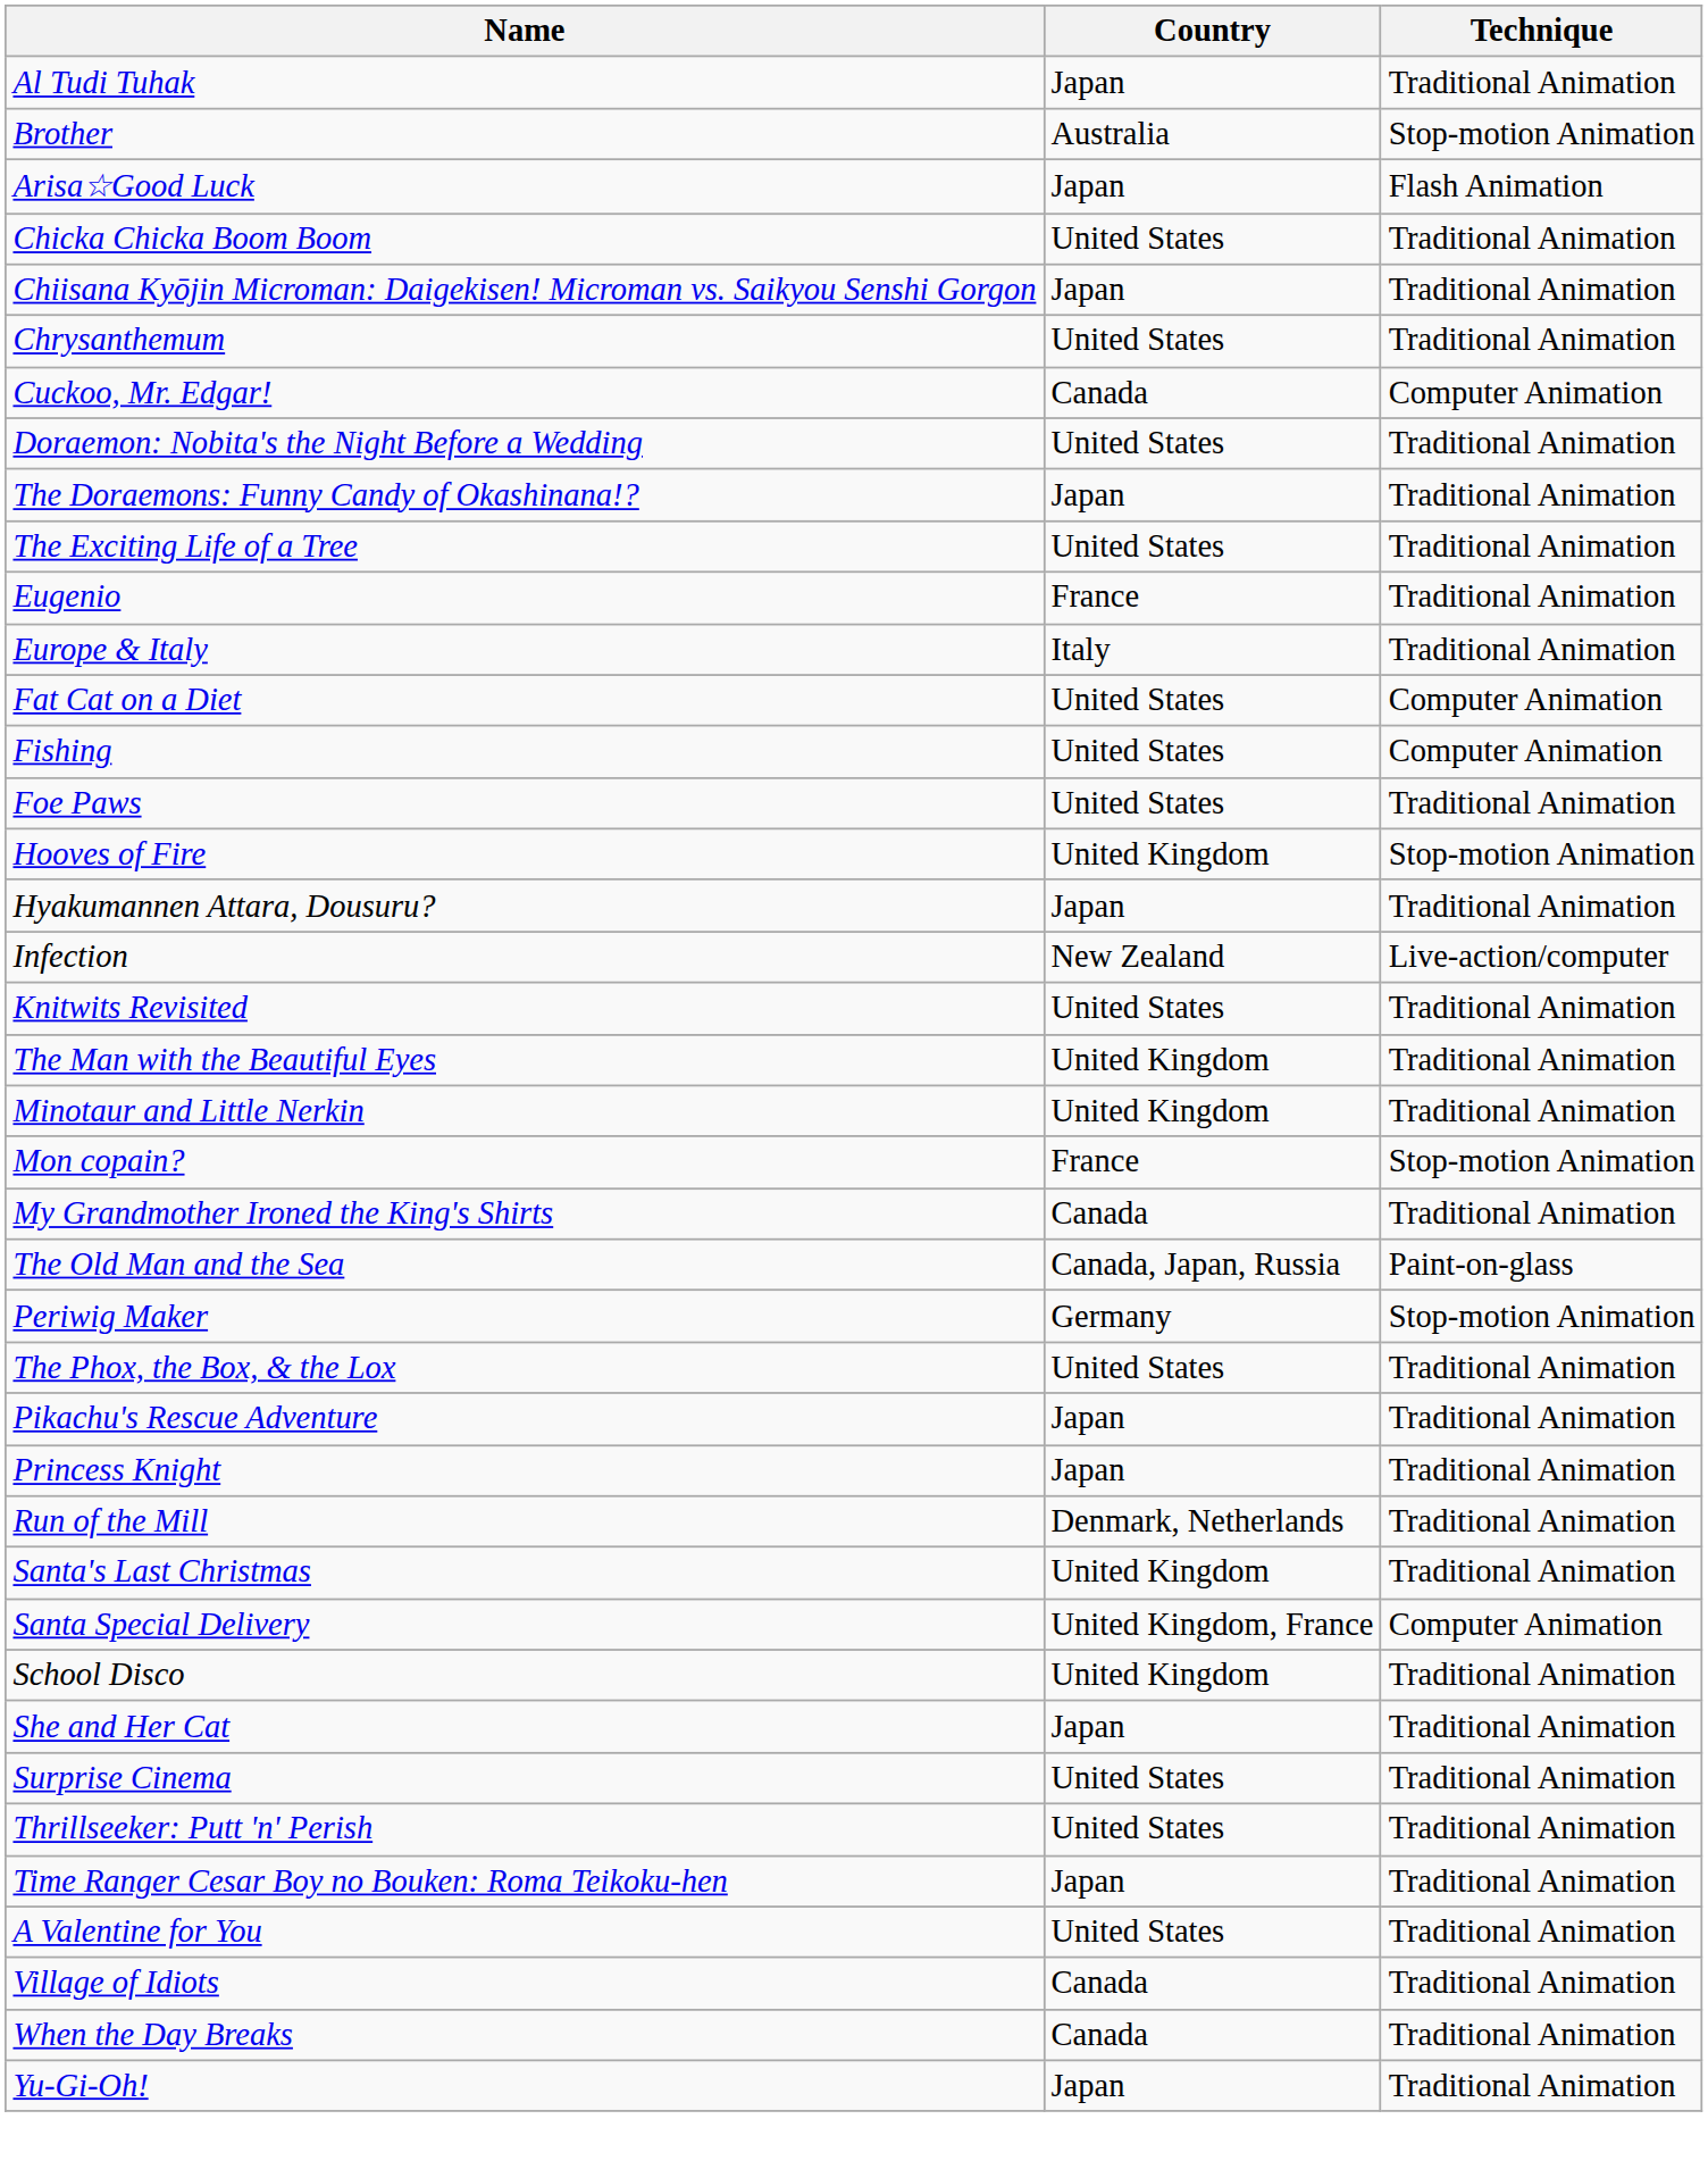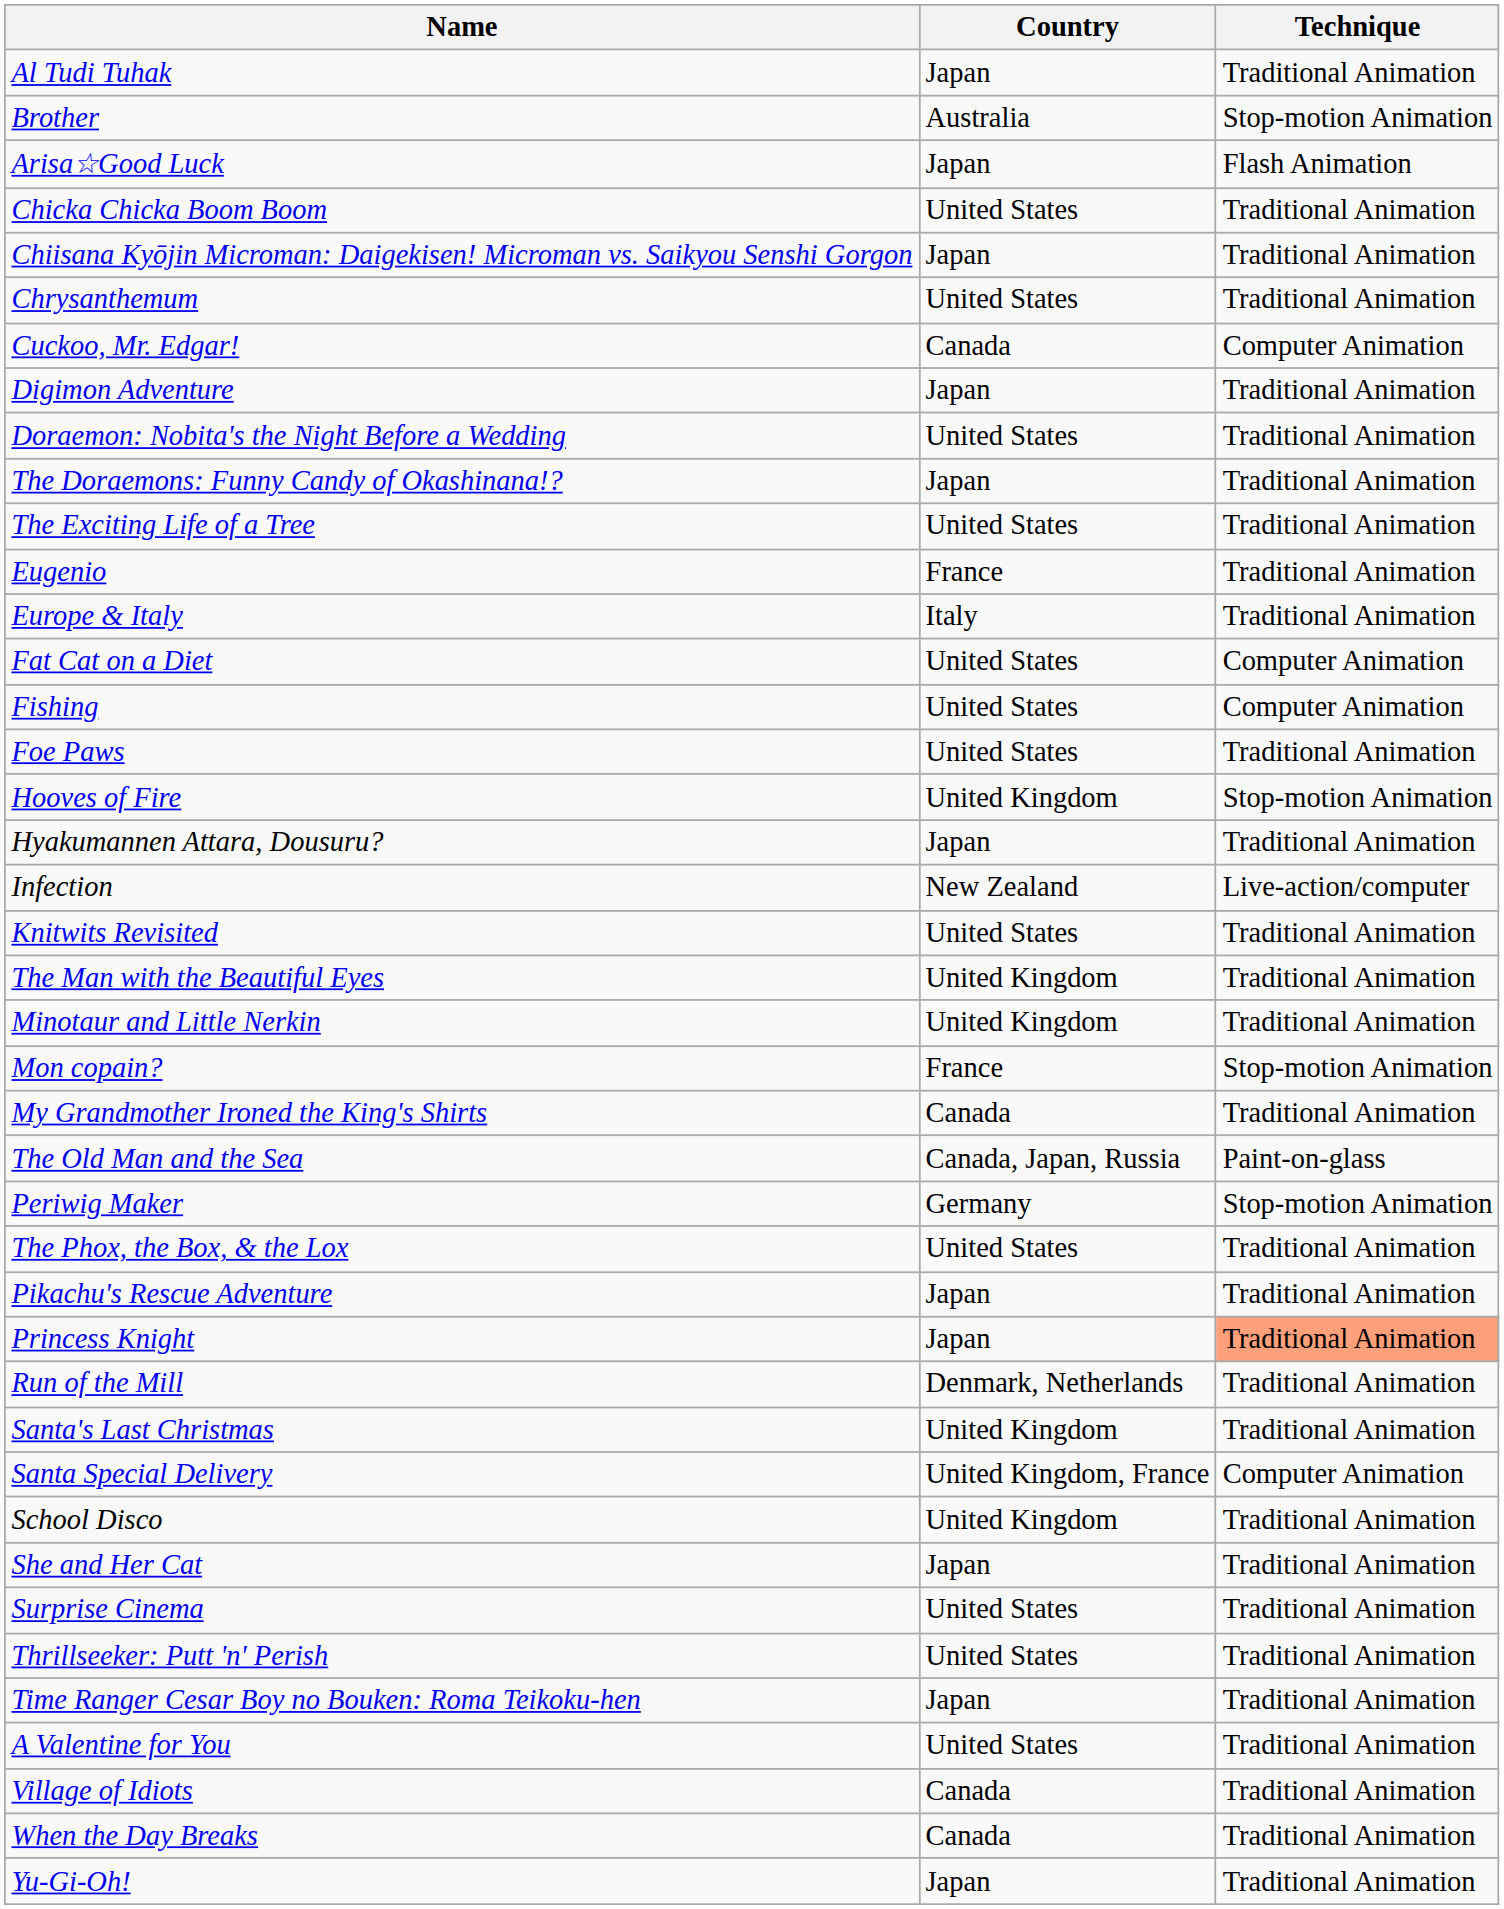 <table class="wikitable sortable">
 <tr>
 <th>Name</th>
 <th>Country</th>
 <th>Technique</th>
 </tr>
 <tr>
 <td><em><a href='#'>Al Tudi Tuhak</a></em></td>
 <td>Japan</td>
 <td>Traditional Animation</td>
 </tr>
 <tr>
 <td><em><a href='#'>Brother</a></em></td>
 <td>Australia</td>
 <td>Stop-motion Animation</td>
 </tr>
 <tr>
 <td><em><a href='#'>Arisa☆Good Luck</a></em></td>
 <td>Japan</td>
 <td>Flash Animation</td>
 </tr>
 <tr>
 <td><em><a href='#'>Chicka Chicka Boom Boom</a></em></td>
 <td>United States</td>
 <td>Traditional Animation</td>
 </tr>
 <tr>
 <td><em><a href='#'>Chiisana Kyōjin Microman: Daigekisen! Microman vs. Saikyou Senshi Gorgon</a></em></td>
 <td>Japan</td>
 <td>Traditional Animation</td>
 </tr>
 <tr>
 <td><em><a href='#'>Chrysanthemum</a></em></td>
 <td>United States</td>
 <td>Traditional Animation</td>
 </tr>
 <tr>
 <td><em><a href='#'>Cuckoo, Mr. Edgar!</a></em></td>
 <td>Canada</td>
 <td>Computer Animation</td>
+</tr>
+<tr>
+<td><em><a href='#'>Digimon Adventure</a></em></td>
+<td>Japan</td>
+<td>Traditional Animation</td>
 </tr>
 <tr>
 <td><em><a href='#'>Doraemon: Nobita's the Night Before a Wedding</a></em></td>
 <td>United States</td>
 <td>Traditional Animation</td>
 </tr>
 <tr>
 <td><em><a href='#'>The Doraemons: Funny Candy of Okashinana!?</a></em></td>
 <td>Japan</td>
 <td>Traditional Animation</td>
 </tr>
 <tr>
 <td><em><a href='#'>The Exciting Life of a Tree</a></em></td>
 <td>United States</td>
 <td>Traditional Animation</td>
 </tr>
 <tr>
 <td><em><a href='#'>Eugenio</a></em></td>
 <td>France</td>
 <td>Traditional Animation</td>
 </tr>
 <tr>
 <td><em><a href='#'>Europe & Italy</a></em></td>
 <td>Italy</td>
 <td>Traditional Animation</td>
 </tr>
 <tr>
 <td><em><a href='#'>Fat Cat on a Diet</a></em></td>
 <td>United States</td>
 <td>Computer Animation</td>
 </tr>
 <tr>
 <td><em><a href='#'>Fishing</a></em></td>
 <td>United States</td>
 <td>Computer Animation</td>
 </tr>
 <tr>
 <td><em><a href='#'>Foe Paws</a></em></td>
 <td>United States</td>
 <td>Traditional Animation</td>
 </tr>
 <tr>
 <td><em><a href='#'>Hooves of Fire</a></em></td>
 <td>United Kingdom</td>
 <td>Stop-motion Animation</td>
 </tr>
 <tr>
 <td><em>Hyakumannen Attara, Dousuru?</em></td>
 <td>Japan</td>
 <td>Traditional Animation</td>
 </tr>
 <tr>
 <td><em>Infection</em></td>
 <td>New Zealand</td>
 <td>Live-action/computer</td>
 </tr>
 <tr>
 <td><em><a href='#'>Knitwits Revisited</a></em></td>
 <td>United States</td>
 <td>Traditional Animation</td>
 </tr>
 <tr>
 <td><em><a href='#'>The Man with the Beautiful Eyes</a></em></td>
 <td>United Kingdom</td>
 <td>Traditional Animation</td>
 </tr>
 <tr>
 <td><em><a href='#'>Minotaur and Little Nerkin</a></em></td>
 <td>United Kingdom</td>
 <td>Traditional Animation</td>
 </tr>
 <tr>
 <td><em><a href='#'>Mon copain?</a></em></td>
 <td>France</td>
 <td>Stop-motion Animation</td>
 </tr>
 <tr>
 <td><em><a href='#'>My Grandmother Ironed the King's Shirts</a></em></td>
 <td>Canada</td>
 <td>Traditional Animation</td>
 </tr>
 <tr>
 <td><em><a href='#'>The Old Man and the Sea</a></em></td>
 <td>Canada, Japan, Russia</td>
 <td>Paint-on-glass</td>
 </tr>
 <tr>
 <td><em><a href='#'>Periwig Maker</a></em></td>
 <td>Germany</td>
 <td>Stop-motion Animation</td>
 </tr>
 <tr>
 <td><em><a href='#'>The Phox, the Box, & the Lox</a></em></td>
 <td>United States</td>
 <td>Traditional Animation</td>
 </tr>
 <tr>
 <td><em><a href='#'>Pikachu's Rescue Adventure</a></em></td>
 <td>Japan</td>
 <td>Traditional Animation</td>
 </tr>
 <tr>
 <td><em><a href='#'>Princess Knight</a></em></td>
 <td>Japan</td>
-<td>Traditional Animation</td>
+<td style="background: lightsalmon;">Traditional Animation</td>
 </tr>
 <tr>
 <td><em><a href='#'>Run of the Mill</a></em></td>
 <td>Denmark, Netherlands</td>
 <td>Traditional Animation</td>
 </tr>
 <tr>
 <td><em><a href='#'>Santa's Last Christmas</a></em></td>
 <td>United Kingdom</td>
 <td>Traditional Animation</td>
 </tr>
 <tr>
 <td><em><a href='#'>Santa Special Delivery</a></em></td>
 <td>United Kingdom, France</td>
 <td>Computer Animation</td>
 </tr>
 <tr>
 <td><em>School Disco</em></td>
 <td>United Kingdom</td>
 <td>Traditional Animation</td>
 </tr>
 <tr>
 <td><em><a href='#'>She and Her Cat</a></em></td>
 <td>Japan</td>
 <td>Traditional Animation</td>
 </tr>
 <tr>
 <td><em><a href='#'>Surprise Cinema</a></em></td>
 <td>United States</td>
 <td>Traditional Animation</td>
 </tr>
 <tr>
 <td><em><a href='#'>Thrillseeker: Putt 'n' Perish</a></em></td>
 <td>United States</td>
 <td>Traditional Animation</td>
 </tr>
 <tr>
 <td><em><a href='#'>Time Ranger Cesar Boy no Bouken: Roma Teikoku-hen</a></em></td>
 <td>Japan</td>
 <td>Traditional Animation</td>
 </tr>
 <tr>
 <td><em><a href='#'>A Valentine for You</a></em></td>
 <td>United States</td>
 <td>Traditional Animation</td>
 </tr>
 <tr>
 <td><em><a href='#'>Village of Idiots</a></em></td>
 <td>Canada</td>
 <td>Traditional Animation</td>
 </tr>
 <tr>
 <td><em><a href='#'>When the Day Breaks</a></em></td>
 <td>Canada</td>
 <td>Traditional Animation</td>
 </tr>
 <tr>
 <td><em><a href='#'>Yu-Gi-Oh!</a></em></td>
 <td>Japan</td>
 <td>Traditional Animation</td>
 </tr>
 </table>
